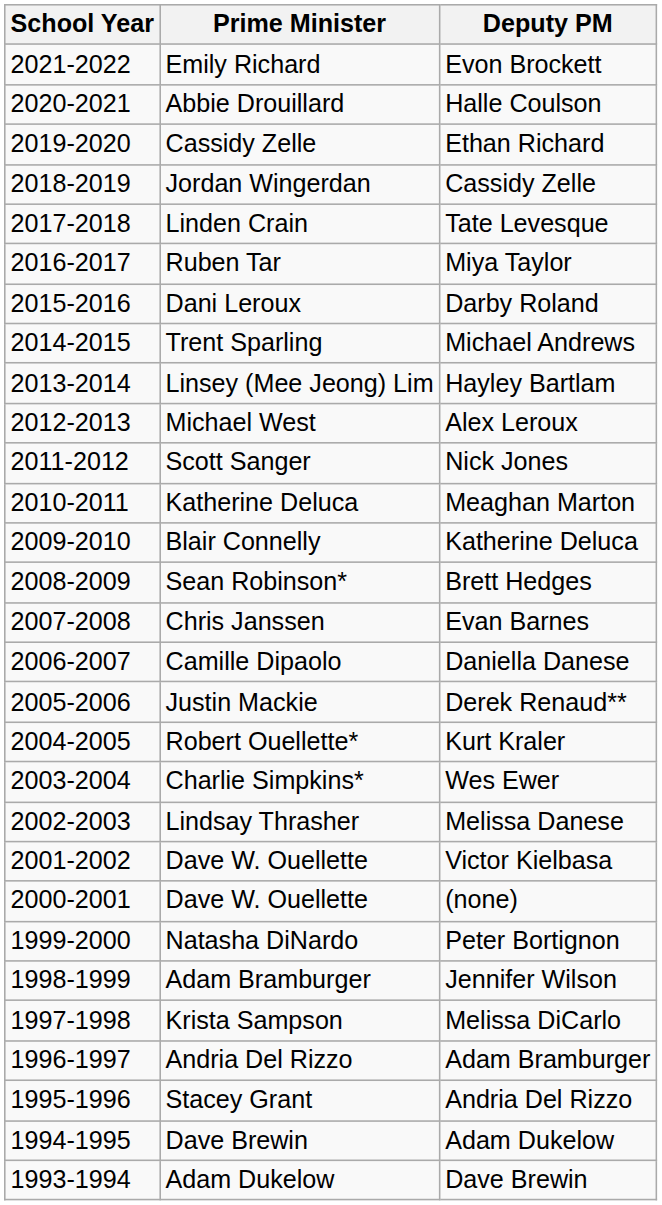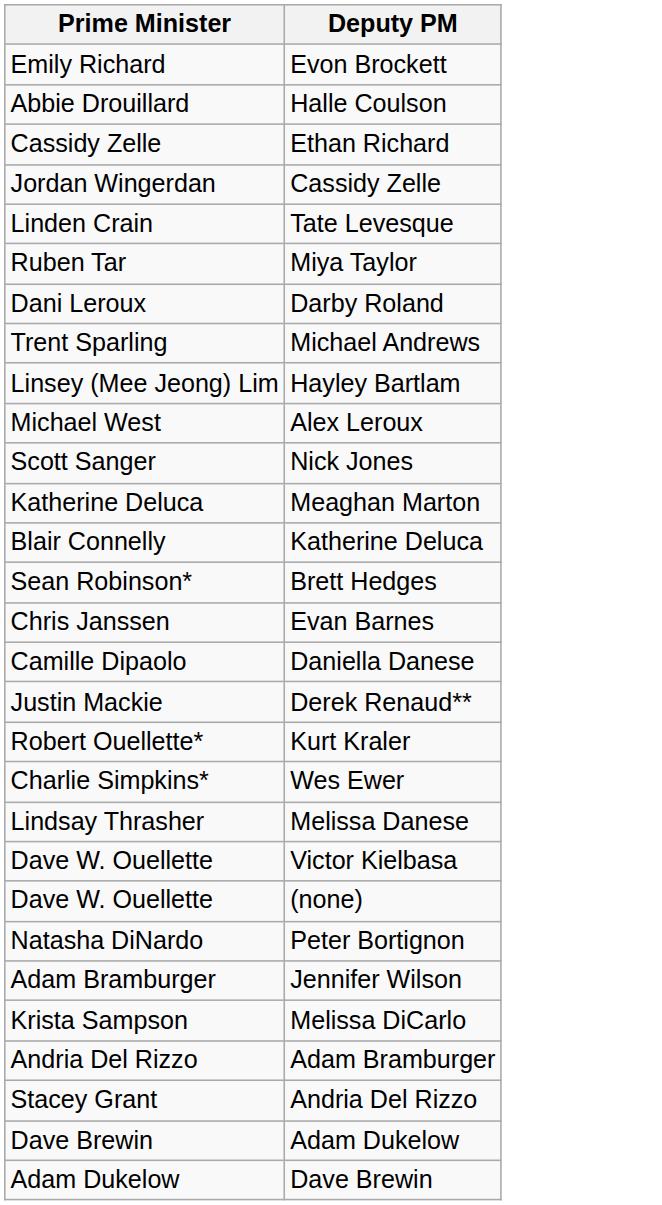 <table class="wikitable">
 <tr>
-<th>School Year</th>
 <th>Prime Minister</th>
 <th>Deputy PM</th>
 </tr>
 <tr>
-<td>2021-2022</td>
 <td>Emily Richard</td>
 <td>Evon Brockett</td>
 </tr>
 <tr>
-<td>2020-2021</td>
 <td>Abbie Drouillard</td>
 <td>Halle Coulson</td>
 </tr>
 <tr>
-<td>2019-2020</td>
 <td>Cassidy Zelle</td>
 <td>Ethan Richard</td>
 </tr>
 <tr>
-<td>2018-2019</td>
 <td>Jordan Wingerdan</td>
 <td>Cassidy Zelle</td>
 </tr>
 <tr>
-<td>2017-2018</td>
 <td>Linden Crain</td>
 <td>Tate Levesque</td>
 </tr>
 <tr>
-<td>2016-2017</td>
 <td>Ruben Tar</td>
 <td>Miya Taylor</td>
 </tr>
 <tr>
-<td>2015-2016</td>
 <td>Dani Leroux</td>
 <td>Darby Roland</td>
 </tr>
 <tr>
-<td>2014-2015</td>
 <td>Trent Sparling</td>
 <td>Michael Andrews</td>
 </tr>
 <tr>
-<td>2013-2014</td>
 <td>Linsey (Mee Jeong) Lim</td>
 <td>Hayley Bartlam</td>
 </tr>
 <tr>
-<td>2012-2013</td>
 <td>Michael West</td>
 <td>Alex Leroux</td>
 </tr>
 <tr>
-<td>2011-2012</td>
 <td>Scott Sanger</td>
 <td>Nick Jones</td>
 </tr>
 <tr>
-<td>2010-2011</td>
 <td>Katherine Deluca</td>
 <td>Meaghan Marton</td>
 </tr>
 <tr>
-<td>2009-2010</td>
 <td>Blair Connelly</td>
 <td>Katherine Deluca</td>
 </tr>
 <tr>
-<td>2008-2009</td>
 <td>Sean Robinson*</td>
 <td>Brett Hedges</td>
 </tr>
 <tr>
-<td>2007-2008</td>
 <td>Chris Janssen</td>
 <td>Evan Barnes</td>
 </tr>
 <tr>
-<td>2006-2007</td>
 <td>Camille Dipaolo</td>
 <td>Daniella Danese</td>
 </tr>
 <tr>
-<td>2005-2006</td>
 <td>Justin Mackie</td>
 <td>Derek Renaud**</td>
 </tr>
 <tr>
-<td>2004-2005</td>
 <td>Robert Ouellette*</td>
 <td>Kurt Kraler</td>
 </tr>
 <tr>
-<td>2003-2004</td>
 <td>Charlie Simpkins*</td>
 <td>Wes Ewer</td>
 </tr>
 <tr>
-<td>2002-2003</td>
 <td>Lindsay Thrasher</td>
 <td>Melissa Danese</td>
 </tr>
 <tr>
-<td>2001-2002</td>
 <td>Dave W. Ouellette</td>
 <td>Victor Kielbasa</td>
 </tr>
 <tr>
-<td>2000-2001</td>
 <td>Dave W. Ouellette</td>
 <td>(none)</td>
 </tr>
 <tr>
-<td>1999-2000</td>
 <td>Natasha DiNardo</td>
 <td>Peter Bortignon</td>
 </tr>
 <tr>
-<td>1998-1999</td>
 <td>Adam Bramburger</td>
 <td>Jennifer Wilson</td>
 </tr>
 <tr>
-<td>1997-1998</td>
 <td>Krista Sampson</td>
 <td>Melissa DiCarlo</td>
 </tr>
 <tr>
-<td>1996-1997</td>
 <td>Andria Del Rizzo</td>
 <td>Adam Bramburger</td>
 </tr>
 <tr>
-<td>1995-1996</td>
 <td>Stacey Grant</td>
 <td>Andria Del Rizzo</td>
 </tr>
 <tr>
-<td>1994-1995</td>
 <td>Dave Brewin</td>
 <td>Adam Dukelow</td>
 </tr>
 <tr>
-<td>1993-1994</td>
 <td>Adam Dukelow</td>
 <td>Dave Brewin</td>
 </tr>
 </table>
